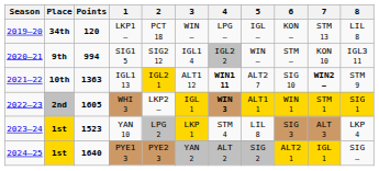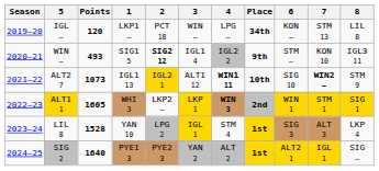 <table class="wikitable" border="1" style="text-align:center; font-size:90%;">
 <tr>
 <th>Season</th>
-<th>Place</th>
+<th width=40px>5</th>
 <th>Points</th>
 <th width=40px>1</th>
 <th width=40px>2</th>
 <th width=40px>3</th>
 <th width=40px>4</th>
-<th width=40px>5</th>
+<th>Place</th>
 <th width=40px>6</th>
 <th width=40px>7</th>
 <th width=40px>8</th>
 </tr>
 <tr>
 <td><a href='#'>2019–20</a></td>
-<td><strong>34th</strong></td>
+<td>IGL<br><small>–</small></td>
 <td><strong>120</strong></td>
 <td>LKP1<br><small>–</small></td>
 <td>PCT<br><small>18</small></td>
 <td>WIN<br><small>–</small></td>
 <td>LPG<br><small>–</small></td>
-<td>IGL<br><small>–</small></td>
+<td><strong>34th</strong></td>
 <td>KON<br><small>–</small></td>
 <td>STM<br><small>13</small></td>
 <td>LIL<br><small>8</small></td>
 </tr>
 <tr>
 <td><a href='#'>2020–21</a></td>
-<td><strong>9th</strong></td>
-<td><strong>994</strong></td>
+<td>WIN<br><small>–</small></td>
+<td><strong>493</strong></td>
 <td>SIG1<br><small>5</small></td>
-<td>SIG2<br><small>12</small></td>
+<td><strong>SIG2<br><small>12</small></strong></td>
 <td>IGL1<br><small>4</small></td>
 <td style="background:silver">IGL2<br><small>2</small></td>
-<td>WIN<br><small>–</small></td>
+<td><strong>9th</strong></td>
 <td>STM<br><small>–</small></td>
 <td>KON<br><small>10</small></td>
 <td>IGL3<br><small>11</small></td>
 </tr>
 <tr>
 <td><a href='#'>2021–22</a></td>
-<td><strong>10th</strong></td>
-<td><strong>1363</strong></td>
+<td>ALT2<br><small>7</small></td>
+<td><strong>1073</strong></td>
 <td>IGL1<br><small>13</small></td>
 <td style="background:gold">IGL2<br><small>1</small></td>
 <td>ALT1<br><small>12</small></td>
 <td><strong>WIN1<br><small>11</small></strong></td>
-<td>ALT2<br><small>7</small></td>
+<td><strong>10th</strong></td>
 <td>SIG<br><small>10</small></td>
 <td><strong>WIN2<br><small>–</small></strong></td>
 <td>STM<br><small>9</small></td>
 </tr>
 <tr>
 <td><a href='#'>2022–23</a></td>
-<td style="background:silver"><strong>2nd</strong></td>
+<td style="background:gold">ALT1<br><small>1</small></td>
 <td><strong>1605</strong></td>
 <td style="background:#c96">WHI<br><small>3</small></td>
 <td>LKP2<br><small>–</small></td>
-<td style="background:gold">IGL<br><small>1</small></td>
+<td style="background:gold">LKP<br><small>1</small></td>
 <td style="background:#c96"><strong>WIN<br><small>3</small></strong></td>
-<td style="background:gold">ALT1<br><small>1</small></td>
+<td style="background:silver"><strong>2nd</strong></td>
 <td style="background:gold">WIN<br><small>1</small></td>
 <td style="background:gold">STM<br><small>1</small></td>
 <td style="background:gold">SIG<br><small>1</small></td>
 </tr>
 <tr>
 <td><a href='#'>2023–24</a></td>
-<td style="background:gold"><strong>1st</strong></td>
-<td><strong>1523</strong></td>
+<td>LIL<br><small>8</small></td>
+<td><strong>1528</strong></td>
 <td>YAN<br><small>10</small></td>
 <td style="background:silver">LPG<br><small>2</small></td>
-<td style="background:gold">LKP<br><small>1</small></td>
+<td style="background:gold">IGL<br><small>1</small></td>
 <td>STM<br><small>4</small></td>
-<td>LIL<br><small>8</small></td>
+<td style="background:gold"><strong>1st</strong></td>
 <td style="background:#c96">SIG<br><small>3</small></td>
 <td style="background:#c96">ALT<br><small>3</small></td>
 <td>LKP<br><small>4</small></td>
 </tr>
 <tr>
 <td><a href='#'>2024–25</a></td>
-<td style="background:gold"><strong>1st</strong></td>
+<td style="background:silver">SIG<br><small>2</small></td>
 <td><strong>1640</strong></td>
 <td style="background:#c96">PYE1<br><small>3</small></td>
 <td style="background:#c96">PYE2<br><small>3</small></td>
 <td style="background:silver">YAN<br><small>2</small></td>
 <td style="background:silver">ALT<br><small>2</small></td>
-<td style="background:silver">SIG<br><small>2</small></td>
+<td style="background:gold"><strong>1st</strong></td>
 <td style="background:gold">ALT2<br><small>1</small></td>
 <td style="background:gold">IGL<br><small>1</small></td>
 <td>SIG<br><small>–</small></td>
 </tr>
 </table>
